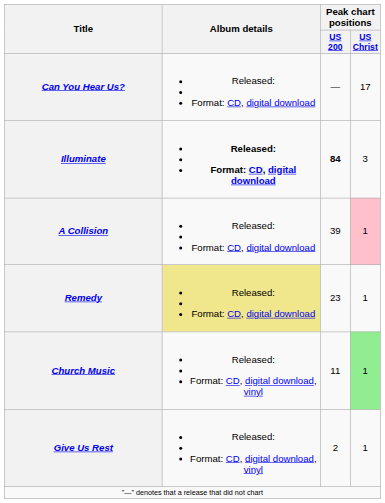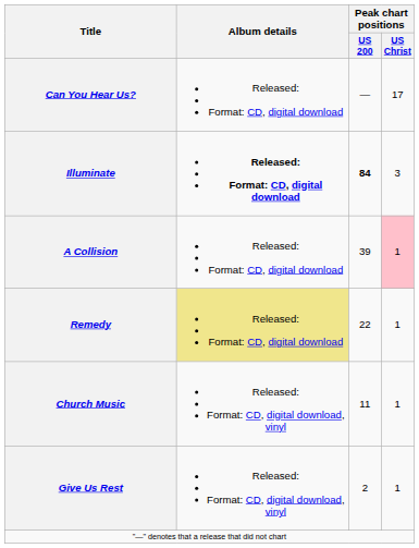 <table class="wikitable plainrowheaders" style="text-align:center;">
 <tr>
 <th scope="col" rowspan="2" style="width:16em;">Title</th>
 <th scope="col" rowspan="2" style="width:16em;">Album details</th>
 <th scope="col" colspan="2">Peak chart positions</th>
 </tr>
 <tr>
 <th style="width:3em; font-size:90%"><a href='#'>US<br>200</a><br></th>
 <th style="width:3em; font-size:90%"><a href='#'>US<br>Christ</a><br></th>
 </tr>
 <tr>
 <th scope="row"><em><a href='#'>Can You Hear Us?</a></em></th>
 <td><br><ul><li>Released: </li><li></li><li>Format: <a href='#'>CD</a>, <a href='#'>digital download</a></li></ul></td>
 <td>—</td>
 <td>17</td>
 </tr>
 <tr>
 <th scope="row"><em><a href='#'>Illuminate</a></em></th>
 <td><strong><br><ul><li>Released: </li><li></li><li>Format: <a href='#'>CD</a>, <a href='#'>digital download</a></li></ul></strong></td>
 <td><strong>84</strong></td>
 <td>3</td>
 </tr>
 <tr>
 <th scope="row"><em><a href='#'>A Collision</a></em></th>
 <td><br><ul><li>Released: </li><li></li><li>Format: <a href='#'>CD</a>, <a href='#'>digital download</a></li></ul></td>
 <td>39</td>
 <td style="background: pink;">1</td>
 </tr>
 <tr>
 <th scope="row"><em><a href='#'>Remedy</a></em></th>
 <td style="background: khaki;"><br><ul><li>Released: </li><li></li><li>Format: <a href='#'>CD</a>, <a href='#'>digital download</a></li></ul></td>
-<td>23</td>
+<td>22</td>
 <td>1</td>
 </tr>
 <tr>
 <th scope="row"><em><a href='#'>Church Music</a></em></th>
 <td><br><ul><li>Released: </li><li></li><li>Format: <a href='#'>CD</a>, <a href='#'>digital download</a>, <a href='#'>vinyl</a></li></ul></td>
 <td>11</td>
-<td style="background: lightgreen;">1</td>
+<td>1</td>
 </tr>
 <tr>
 <th scope="row"><em><a href='#'>Give Us Rest</a></em></th>
 <td><br><ul><li>Released: </li><li></li><li>Format: <a href='#'>CD</a>, <a href='#'>digital download</a>, <a href='#'>vinyl</a></li></ul></td>
 <td>2</td>
 <td>1</td>
 </tr>
 <tr>
 <td colspan="11" style="font-size:9pt">"—" denotes that a release that did not chart</td>
 </tr>
 </table>
